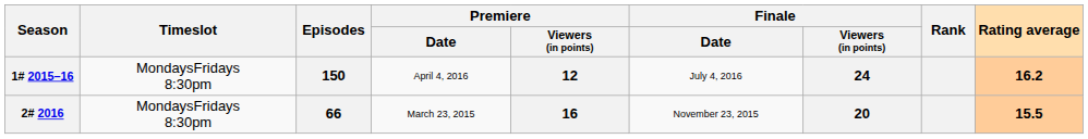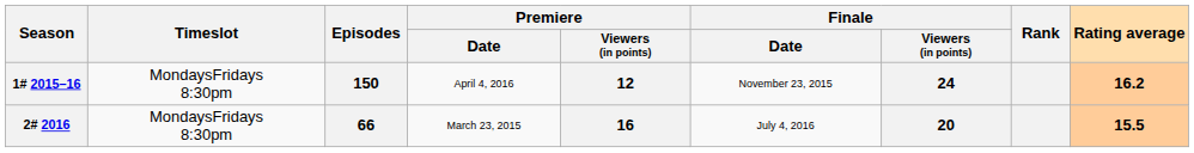 <table class="wikitable">
 <tr>
 <th style="width:07%;" rowspan=2>Season</th>
 <th style="width:20%;" rowspan=2>Timeslot</th>
 <th style="width:07%;" rowspan=2>Episodes</th>
 <th colspan=2>Premiere</th>
 <th colspan=2>Finale</th>
 <th style="width:05%;" rowspan=2>Rank</th>
 <th style="width:10%; background:#ffdead;" rowspan="2">Rating average</th>
 </tr>
 <tr>
 <th>Date</th>
 <th span style="width:11%; font-size:smaller; line-height:100%;">Viewers<br><small>(in points)</small></th>
 <th>Date</th>
 <th span style="width:11%; font-size:smaller; line-height:100%;">Viewers<br><small>(in points)</small></th>
 </tr>
 <tr>
 <th style="font-size:smaller">1# <a href='#'>2015–16</a></th>
 <td style="text-align:center;">MondaysFridays<br>8:30pm</td>
 <th>150</th>
 <td style="font-size:11px;line-height:110%;text-align:center;">April 4, 2016</td>
 <th>12</th>
-<td style="font-size:11px;line-height:110%;text-align:center;">July 4, 2016</td>
+<td style="font-size:11px;line-height:110%;text-align:center;">November 23, 2015</td>
 <th>24</th>
 <th></th>
 <th style="background:#fc9;">16.2</th>
 </tr>
 <tr>
 <th style="font-size:smaller">2# <a href='#'>2016</a></th>
 <td style="text-align:center;">MondaysFridays<br>8:30pm</td>
 <th>66</th>
 <td style="font-size:11px;line-height:110%;text-align:center;">March 23, 2015</td>
 <th>16</th>
-<td style="font-size:11px;line-height:110%;text-align:center;">November 23, 2015</td>
+<td style="font-size:11px;line-height:110%;text-align:center;">July 4, 2016</td>
 <th>20</th>
 <th></th>
 <th style="background:#fc9;">15.5</th>
 </tr>
 </table>
